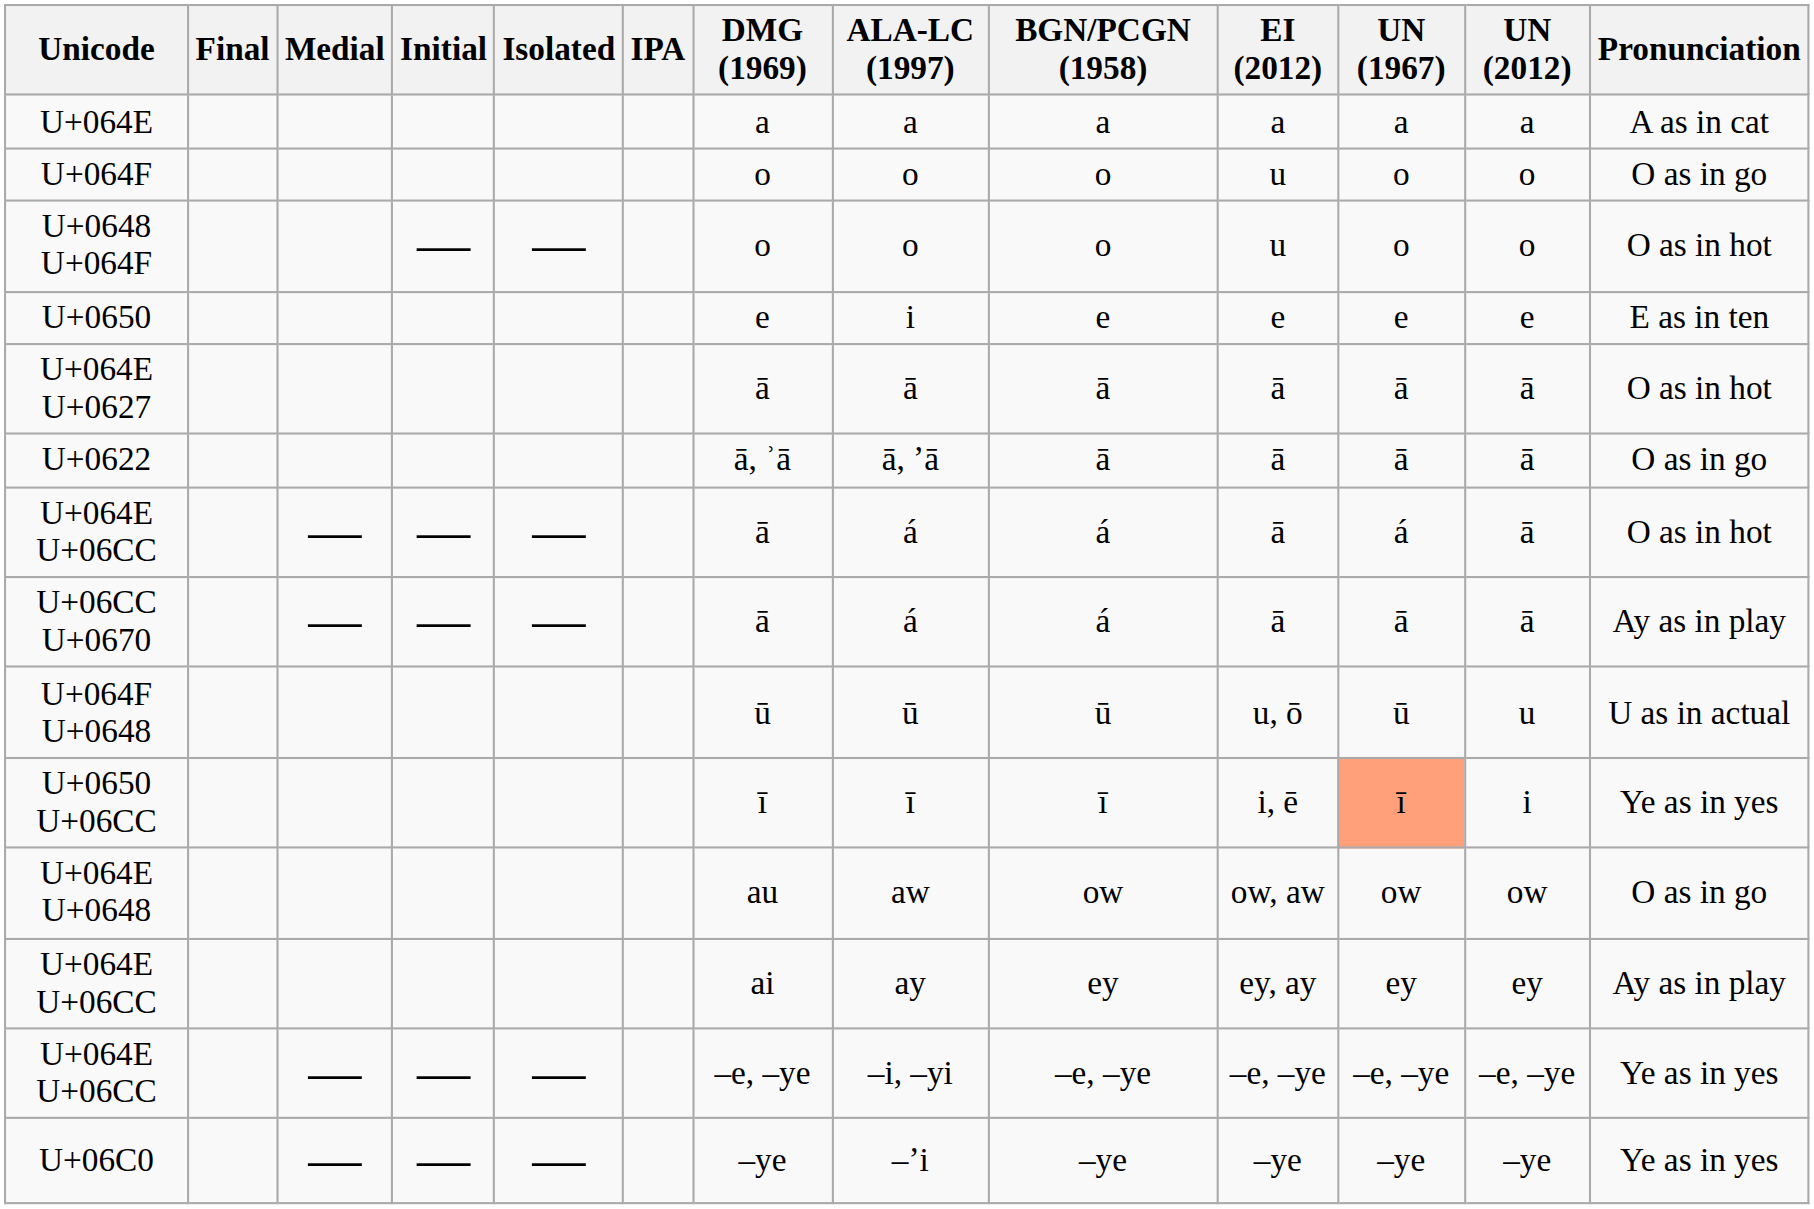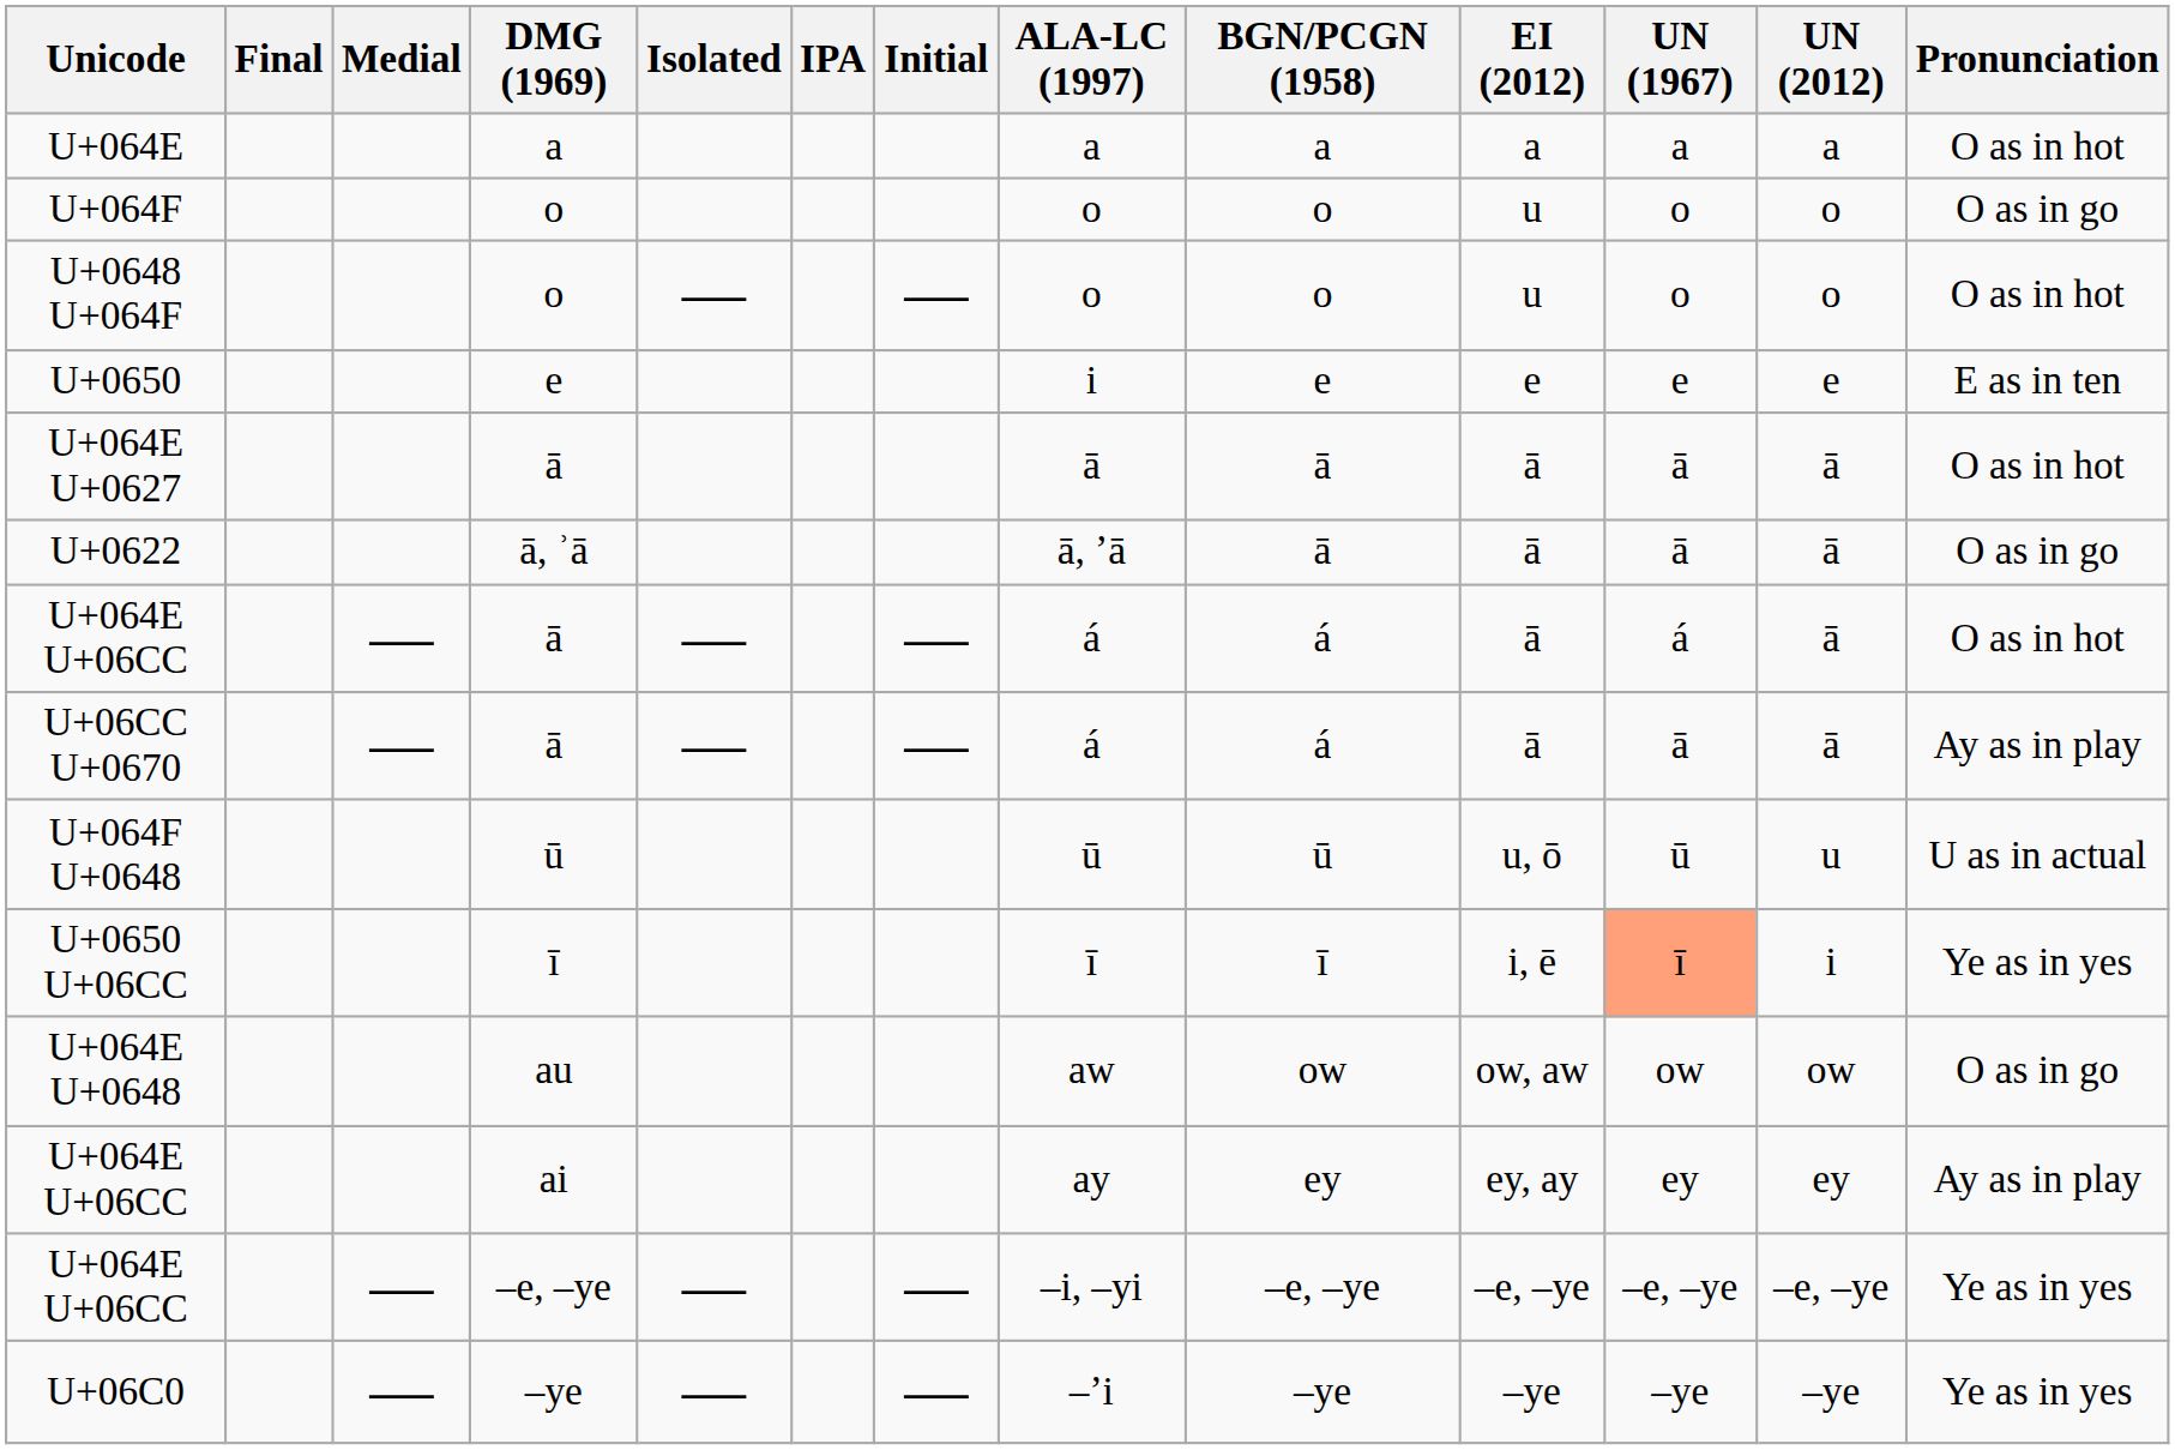 <table class="wikitable" style="text-align: center;">
 <tr>
 <th>Unicode</th>
 <th>Final</th>
 <th>Medial</th>
-<th>Initial</th>
+<th>DMG (1969)</th>
 <th>Isolated</th>
 <th>IPA</th>
-<th>DMG (1969)</th>
+<th>Initial</th>
 <th>ALA-LC (1997)</th>
 <th>BGN/PCGN (1958)</th>
 <th>EI (2012)</th>
 <th>UN (1967)</th>
 <th>UN (2012)</th>
 <th>Pronunciation</th>
 </tr>
 <tr>
 <td>U+064E</td>
 <td style="font-size: 160%;"></td>
 <td style="font-size: 160%;"></td>
-<td style="font-size: 160%;"></td>
+<td>a</td>
 <td style="font-size: 160%;"></td>
 <td></td>
+<td style="font-size: 160%;"></td>
 <td>a</td>
 <td>a</td>
 <td>a</td>
 <td>a</td>
 <td>a</td>
-<td>a</td>
-<td>A as in cat</td>
+<td>O as in hot</td>
 </tr>
 <tr>
 <td>U+064F</td>
 <td style="font-size: 160%;"></td>
 <td style="font-size: 160%;"></td>
-<td style="font-size: 160%;"></td>
+<td>o</td>
 <td style="font-size: 160%;"></td>
 <td></td>
-<td>o</td>
+<td style="font-size: 160%;"></td>
 <td>o</td>
 <td>o</td>
 <td>u</td>
 <td>o</td>
 <td>o</td>
 <td>O as in go</td>
 </tr>
 <tr>
 <td>U+0648 U+064F</td>
 <td style="font-size: 160%;"></td>
 <td style="font-size: 160%;"></td>
-<td style="font-size: 160%;">—</td>
+<td>o</td>
 <td style="font-size: 160%;">—</td>
 <td></td>
-<td>o</td>
+<td style="font-size: 160%;">—</td>
 <td>o</td>
 <td>o</td>
 <td>u</td>
 <td>o</td>
 <td>o</td>
 <td>O as in hot</td>
 </tr>
 <tr>
 <td>U+0650</td>
 <td style="font-size: 160%;"></td>
 <td style="font-size: 160%;"></td>
-<td style="font-size: 160%;"></td>
+<td>e</td>
 <td style="font-size: 160%;"></td>
 <td></td>
-<td>e</td>
+<td style="font-size: 160%;"></td>
 <td>i</td>
 <td>e</td>
 <td>e</td>
 <td>e</td>
 <td>e</td>
 <td>E as in ten</td>
 </tr>
 <tr>
 <td>U+064E U+0627</td>
 <td style="font-size: 160%;"></td>
 <td style="font-size: 160%;"></td>
-<td style="font-size: 160%;"></td>
+<td>ā</td>
 <td style="font-size: 160%;"></td>
 <td></td>
-<td>ā</td>
+<td style="font-size: 160%;"></td>
 <td>ā</td>
 <td>ā</td>
 <td>ā</td>
 <td>ā</td>
 <td>ā</td>
 <td>O as in hot</td>
 </tr>
 <tr>
 <td>U+0622</td>
 <td style="font-size: 160%;"></td>
 <td style="font-size: 160%;"></td>
-<td style="font-size: 160%;"></td>
+<td>ā, ʾā</td>
 <td style="font-size: 160%;"></td>
 <td></td>
-<td>ā, ʾā</td>
+<td style="font-size: 160%;"></td>
 <td>ā, ʼā</td>
 <td>ā</td>
 <td>ā</td>
 <td>ā</td>
 <td>ā</td>
 <td>O as in go</td>
 </tr>
 <tr>
 <td>U+064E U+06CC</td>
 <td style="font-size: 160%;"></td>
 <td style="font-size: 160%;">—</td>
-<td style="font-size: 160%;">—</td>
+<td>ā</td>
 <td style="font-size: 160%;">—</td>
 <td></td>
-<td>ā</td>
+<td style="font-size: 160%;">—</td>
 <td>á</td>
 <td>á</td>
 <td>ā</td>
 <td>á</td>
 <td>ā</td>
 <td>O as in hot</td>
 </tr>
 <tr>
 <td>U+06CC U+0670</td>
 <td style="font-size: 160%;"></td>
 <td style="font-size: 160%;">—</td>
-<td style="font-size: 160%;">—</td>
+<td>ā</td>
 <td style="font-size: 160%;">—</td>
 <td></td>
-<td>ā</td>
+<td style="font-size: 160%;">—</td>
 <td>á</td>
 <td>á</td>
 <td>ā</td>
 <td>ā</td>
 <td>ā</td>
 <td>Ay as in play</td>
 </tr>
 <tr>
 <td>U+064F U+0648</td>
 <td style="font-size: 160%;"></td>
 <td style="font-size: 160%;"></td>
-<td style="font-size: 160%;"></td>
+<td>ū</td>
 <td style="font-size: 160%;"></td>
 <td></td>
-<td>ū</td>
+<td style="font-size: 160%;"></td>
 <td>ū</td>
 <td>ū</td>
 <td>u, ō</td>
 <td>ū</td>
 <td>u</td>
 <td>U as in actual</td>
 </tr>
 <tr>
 <td>U+0650 U+06CC</td>
 <td style="font-size: 160%;"></td>
 <td style="font-size: 160%;"></td>
-<td style="font-size: 160%;"></td>
+<td>ī</td>
 <td style="font-size: 160%;"></td>
 <td></td>
-<td>ī</td>
+<td style="font-size: 160%;"></td>
 <td>ī</td>
 <td>ī</td>
 <td>i, ē</td>
 <td style="background: lightsalmon;">ī</td>
 <td>i</td>
 <td>Ye as in yes</td>
 </tr>
 <tr>
 <td>U+064E U+0648</td>
 <td style="font-size: 160%;"></td>
 <td style="font-size: 160%;"></td>
-<td style="font-size: 160%;"></td>
+<td>au</td>
 <td style="font-size: 160%;"></td>
 <td></td>
-<td>au</td>
+<td style="font-size: 160%;"></td>
 <td>aw</td>
 <td>ow</td>
 <td>ow, aw</td>
 <td>ow</td>
 <td>ow</td>
 <td>O as in go</td>
 </tr>
 <tr>
 <td>U+064E U+06CC</td>
 <td style="font-size: 160%;"></td>
 <td style="font-size: 160%;"></td>
-<td style="font-size: 160%;"></td>
+<td>ai</td>
 <td style="font-size: 160%;"></td>
 <td></td>
-<td>ai</td>
+<td style="font-size: 160%;"></td>
 <td>ay</td>
 <td>ey</td>
 <td>ey, ay</td>
 <td>ey</td>
 <td>ey</td>
 <td>Ay as in play</td>
 </tr>
 <tr>
 <td>U+064E U+06CC</td>
 <td style="font-size: 160%;"></td>
 <td style="font-size: 160%;">—</td>
-<td style="font-size: 160%;">—</td>
+<td>–e, –ye</td>
 <td style="font-size: 160%;">—</td>
 <td></td>
-<td>–e, –ye</td>
+<td style="font-size: 160%;">—</td>
 <td>–i, –yi</td>
 <td>–e, –ye</td>
 <td>–e, –ye</td>
 <td>–e, –ye</td>
 <td>–e, –ye</td>
 <td>Ye as in yes</td>
 </tr>
 <tr>
 <td>U+06C0</td>
 <td style="font-size: 160%;"></td>
 <td style="font-size: 160%;">—</td>
-<td style="font-size: 160%;">—</td>
+<td>–ye</td>
 <td style="font-size: 160%;">—</td>
 <td></td>
-<td>–ye</td>
+<td style="font-size: 160%;">—</td>
 <td>–ʼi</td>
 <td>–ye</td>
 <td>–ye</td>
 <td>–ye</td>
 <td>–ye</td>
 <td>Ye as in yes</td>
 </tr>
 </table>
